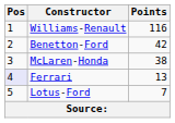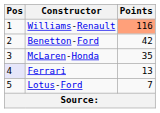 <table class="wikitable" style="font-size: 95%;">
 <tr>
 <th>Pos</th>
 <th>Constructor</th>
 <th>Points</th>
 </tr>
 <tr>
 <td>1</td>
 <td> <a href='#'>Williams</a>-<a href='#'>Renault</a></td>
-<td align="right">116</td>
+<td align="right" style="background: lightsalmon;">116</td>
 </tr>
 <tr>
 <td>2</td>
 <td> <a href='#'>Benetton</a>-<a href='#'>Ford</a></td>
 <td align="right">42</td>
 </tr>
 <tr>
 <td>3</td>
 <td> <a href='#'>McLaren</a>-<a href='#'>Honda</a></td>
-<td align="right">38</td>
+<td align="right">35</td>
 </tr>
 <tr>
 <td style="background: lavender;">4</td>
 <td> <a href='#'>Ferrari</a></td>
 <td align="right">13</td>
 </tr>
 <tr>
 <td>5</td>
 <td> <a href='#'>Lotus</a>-<a href='#'>Ford</a></td>
 <td align="right">7</td>
 </tr>
 <tr>
 <th colspan=4>Source: </th>
 </tr>
 </table>
